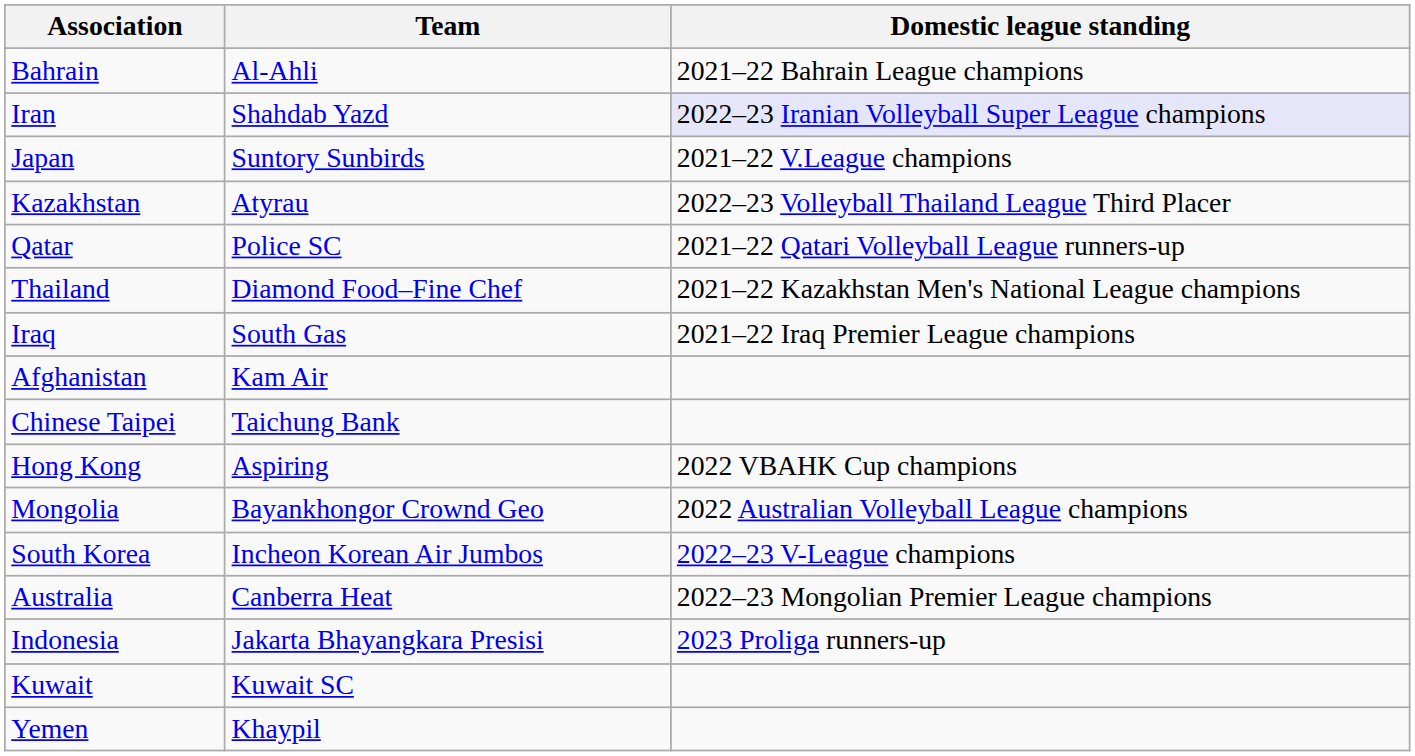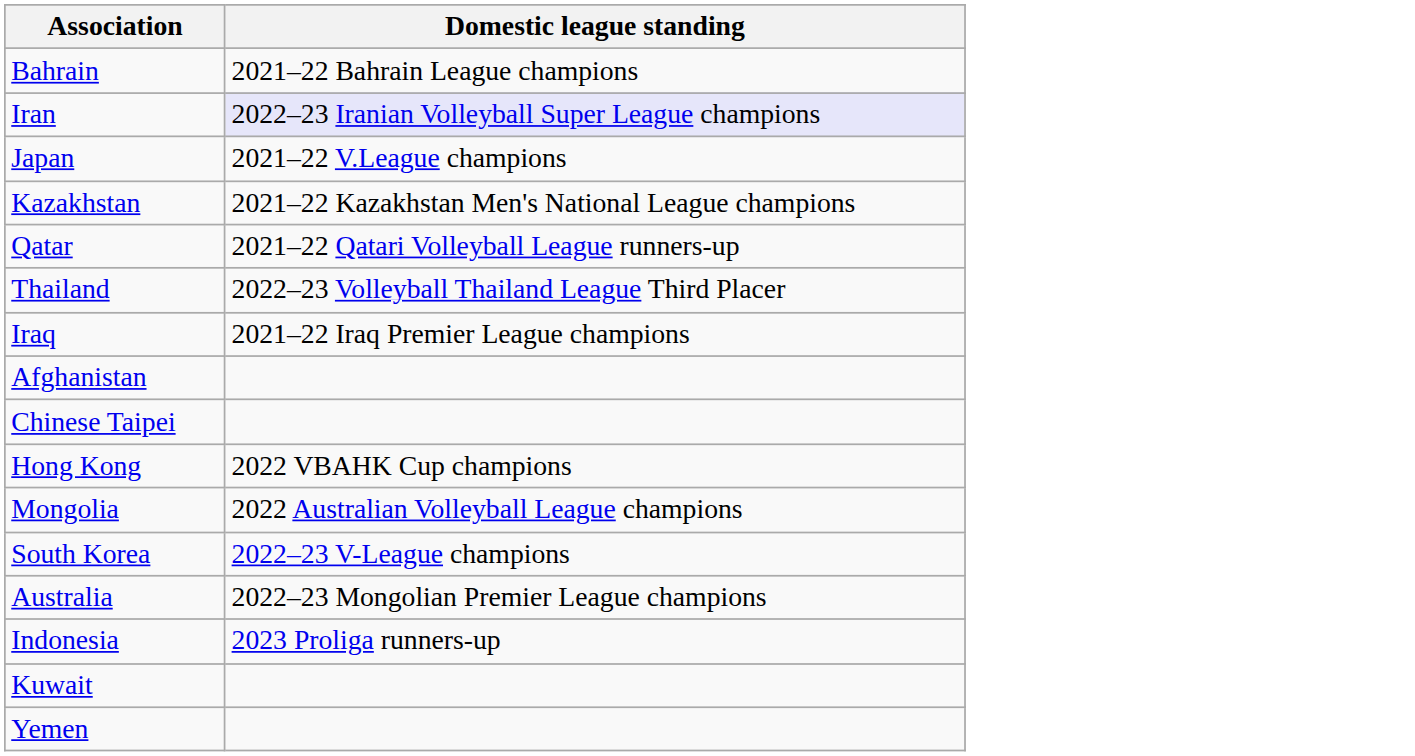 <table class="wikitable">
 <tr>
 <th width=120>Association</th>
-<th width=250>Team</th>
 <th width=420>Domestic league standing</th>
 </tr>
 <tr>
 <td> <a href='#'>Bahrain</a></td>
-<td><a href='#'>Al-Ahli</a></td>
 <td>2021–22 Bahrain League champions</td>
 </tr>
 <tr>
 <td> <a href='#'>Iran</a></td>
-<td><a href='#'>Shahdab Yazd</a></td>
 <td style="background: lavender;">2022–23 <a href='#'>Iranian Volleyball Super League</a> champions</td>
 </tr>
 <tr>
 <td> <a href='#'>Japan</a></td>
-<td><a href='#'>Suntory Sunbirds</a></td>
 <td>2021–22 <a href='#'>V.League</a> champions</td>
 </tr>
 <tr>
 <td> <a href='#'>Kazakhstan</a></td>
-<td><a href='#'>Atyrau</a></td>
-<td>2022–23 <a href='#'>Volleyball Thailand League</a> Third Placer</td>
+<td>2021–22 Kazakhstan Men's National League champions</td>
 </tr>
 <tr>
 <td> <a href='#'>Qatar</a></td>
-<td><a href='#'>Police SC</a></td>
 <td>2021–22 <a href='#'>Qatari Volleyball League</a> runners-up</td>
 </tr>
 <tr>
 <td> <a href='#'>Thailand</a></td>
-<td><a href='#'>Diamond Food–Fine Chef</a></td>
-<td>2021–22 Kazakhstan Men's National League champions</td>
+<td>2022–23 <a href='#'>Volleyball Thailand League</a> Third Placer</td>
 </tr>
 <tr>
 <td> <a href='#'>Iraq</a></td>
-<td><a href='#'>South Gas</a></td>
 <td>2021–22 Iraq Premier League champions</td>
 </tr>
 <tr>
 <td> <a href='#'>Afghanistan</a></td>
-<td><a href='#'>Kam Air</a></td>
 <td></td>
 </tr>
 <tr>
 <td> <a href='#'>Chinese Taipei</a></td>
-<td><a href='#'>Taichung Bank</a></td>
 <td></td>
 </tr>
 <tr>
 <td> <a href='#'>Hong Kong</a></td>
-<td><a href='#'>Aspiring</a></td>
 <td>2022 VBAHK Cup champions</td>
 </tr>
 <tr>
 <td> <a href='#'>Mongolia</a></td>
-<td><a href='#'>Bayankhongor Crownd Geo</a></td>
 <td>2022 <a href='#'>Australian Volleyball League</a> champions</td>
 </tr>
 <tr>
 <td> <a href='#'>South Korea</a></td>
-<td><a href='#'>Incheon Korean Air Jumbos</a></td>
 <td><a href='#'>2022–23 V-League</a> champions</td>
 </tr>
 <tr>
 <td> <a href='#'>Australia</a></td>
-<td><a href='#'>Canberra Heat</a></td>
 <td>2022–23 Mongolian Premier League champions</td>
 </tr>
 <tr>
 <td> <a href='#'>Indonesia</a></td>
-<td><a href='#'>Jakarta Bhayangkara Presisi</a></td>
 <td><a href='#'>2023 Proliga</a> runners-up</td>
 </tr>
 <tr>
 <td> <a href='#'>Kuwait</a></td>
-<td><a href='#'>Kuwait SC</a></td>
 <td></td>
 </tr>
 <tr>
 <td> <a href='#'>Yemen</a></td>
-<td><a href='#'>Khaypil</a></td>
 <td></td>
 </tr>
 </table>
